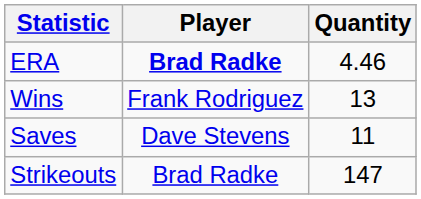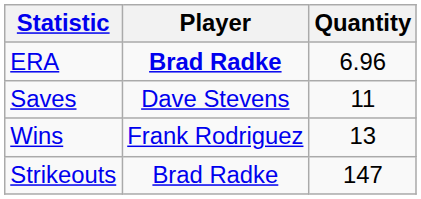 <table class="wikitable" style="text-align: center;">
 <tr>
 <th><a href='#'>Statistic</a></th>
 <th>Player</th>
 <th>Quantity</th>
 </tr>
 <tr>
 <td align="left"><a href='#'>ERA</a></td>
 <td><strong><a href='#'>Brad Radke</a></strong></td>
-<td>4.46</td>
+<td>6.96</td>
+</tr>
+<tr>
+<td align="left"><a href='#'>Saves</a></td>
+<td><a href='#'>Dave Stevens</a></td>
+<td>11</td>
 </tr>
 <tr>
 <td align="left"><a href='#'>Wins</a></td>
 <td><a href='#'>Frank Rodriguez</a></td>
 <td>13</td>
 </tr>
 <tr>
-<td align="left"><a href='#'>Saves</a></td>
-<td><a href='#'>Dave Stevens</a></td>
-<td>11</td>
-</tr>
-<tr>
 <td align="left"><a href='#'>Strikeouts</a></td>
 <td><a href='#'>Brad Radke</a></td>
 <td>147</td>
 </tr>
 </table>
